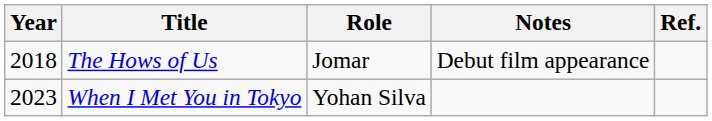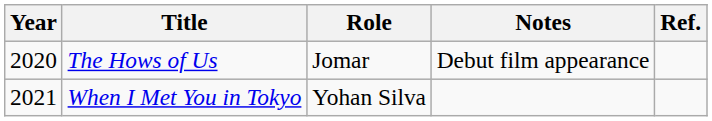 <table class="wikitable">
 <tr>
 <th>Year</th>
 <th>Title</th>
 <th>Role</th>
 <th>Notes</th>
 <th>Ref.</th>
 </tr>
 <tr>
-<td>2018</td>
+<td>2020</td>
 <td><em><a href='#'>The Hows of Us</a></em></td>
 <td>Jomar</td>
 <td>Debut film appearance</td>
 <td></td>
 </tr>
 <tr>
-<td>2023</td>
+<td>2021</td>
 <td><em><a href='#'>When I Met You in Tokyo</a></em></td>
 <td>Yohan Silva</td>
 <td></td>
 <td></td>
 </tr>
 </table>
